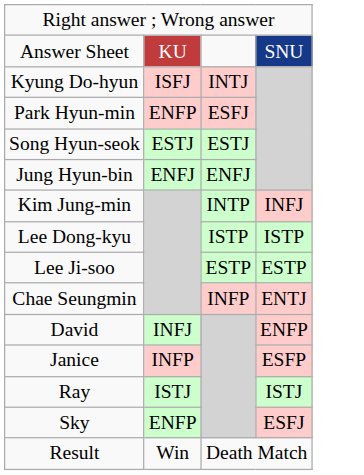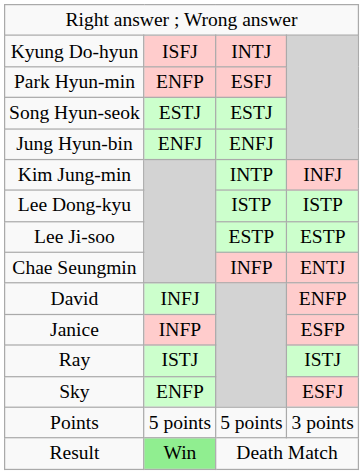 <table class="wikitable" style="text-align:center">
 <tr>
 <td colspan="4"> Right answer ;  Wrong answer</td>
-</tr>
-<tr>
-<td>Answer Sheet</td>
-<td style="background-color:#BF3B3C; color:white">KU</td>
-<td> </td>
-<td style="background-color:#153888; color:white">SNU</td>
 </tr>
 <tr>
 <td>Kyung Do-hyun</td>
 <td style="background-color:#FFCCCC">ISFJ</td>
 <td style="background-color:#FFCCCC">INTJ</td>
 <td rowspan="4" style="background-color:lightgrey"></td>
 </tr>
 <tr>
 <td>Park Hyun-min</td>
 <td style="background-color:#FFCCCC">ENFP</td>
 <td style="background-color:#FFCCCC">ESFJ</td>
 </tr>
 <tr>
 <td>Song Hyun-seok</td>
 <td style="background-color:#CCFFCC">ESTJ</td>
 <td style="background-color:#CCFFCC">ESTJ</td>
 </tr>
 <tr>
 <td>Jung Hyun-bin</td>
 <td style="background-color:#CCFFCC">ENFJ</td>
 <td style="background-color:#CCFFCC">ENFJ</td>
 </tr>
 <tr>
 <td>Kim Jung-min</td>
 <td rowspan="4" style="background-color:lightgrey"></td>
 <td style="background-color:#CCFFCC">INTP</td>
 <td style="background-color:#FFCCCC">INFJ</td>
 </tr>
 <tr>
 <td>Lee Dong-kyu</td>
 <td style="background-color:#CCFFCC">ISTP</td>
 <td style="background-color:#CCFFCC">ISTP</td>
 </tr>
 <tr>
 <td>Lee Ji-soo</td>
 <td style="background-color:#CCFFCC">ESTP</td>
 <td style="background-color:#CCFFCC">ESTP</td>
 </tr>
 <tr>
 <td>Chae Seungmin</td>
 <td style="background-color:#FFCCCC">INFP</td>
 <td style="background-color:#FFCCCC">ENTJ</td>
 </tr>
 <tr>
 <td>David</td>
 <td style="background-color:#CCFFCC">INFJ</td>
 <td rowspan="4" style="background-color:lightgrey"></td>
 <td style="background-color:#FFCCCC">ENFP</td>
 </tr>
 <tr>
 <td>Janice</td>
 <td style="background-color:#FFCCCC">INFP</td>
 <td style="background-color:#FFCCCC">ESFP</td>
 </tr>
 <tr>
 <td>Ray</td>
 <td style="background-color:#CCFFCC">ISTJ</td>
 <td style="background-color:#CCFFCC">ISTJ</td>
 </tr>
 <tr>
 <td>Sky</td>
 <td style="background-color:#CCFFCC">ENFP</td>
 <td style="background-color:#FFCCCC">ESFJ</td>
 </tr>
 <tr>
+<td>Points</td>
+<td>5 points</td>
+<td>5 points</td>
+<td>3 points</td>
+</tr>
+<tr>
 <td>Result</td>
-<td>Win</td>
+<td style="background: lightgreen;">Win</td>
 <td colspan="2">Death Match</td>
 </tr>
 </table>
